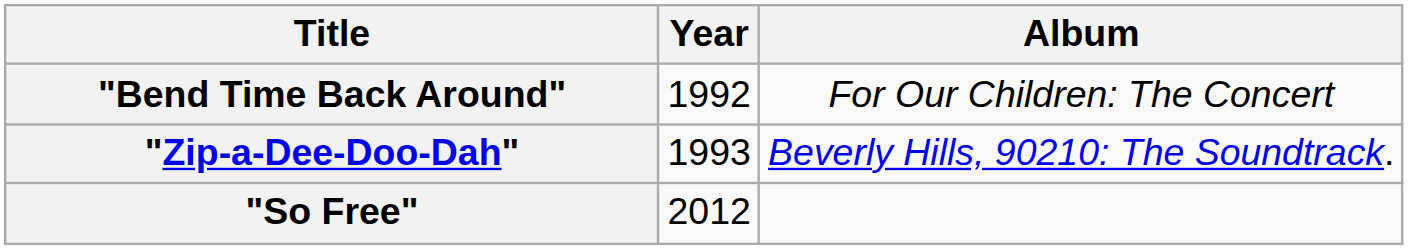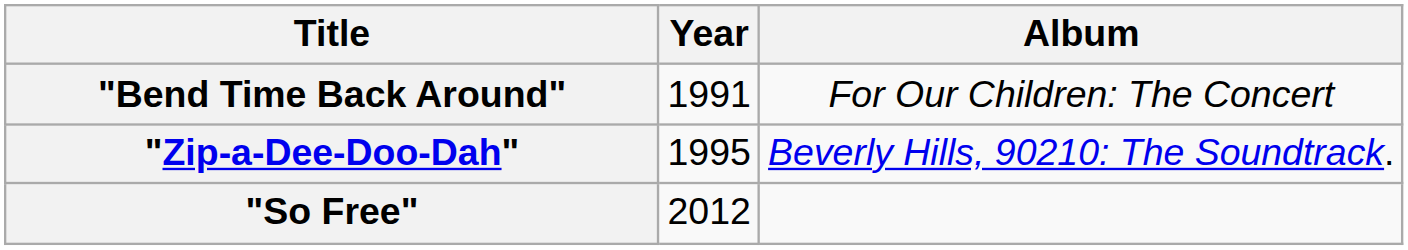 <table class="wikitable plainrowheaders" style="text-align:center;">
 <tr>
 <th scope="col" style="width:17em;">Title</th>
 <th scope="col">Year</th>
 <th scope="col">Album</th>
 </tr>
 <tr>
 <th scope="row">"Bend Time Back Around"</th>
-<td>1992</td>
+<td>1991</td>
 <td><em>For Our Children: The Concert</em></td>
 </tr>
 <tr>
 <th scope="row">"<a href='#'>Zip-a-Dee-Doo-Dah</a>"</th>
-<td>1993</td>
+<td>1995</td>
 <td><em><a href='#'>Beverly Hills, 90210: The Soundtrack</a></em>.</td>
 </tr>
 <tr>
 <th scope="row">"So Free"</th>
 <td>2012</td>
 <td></td>
 </tr>
 </table>
